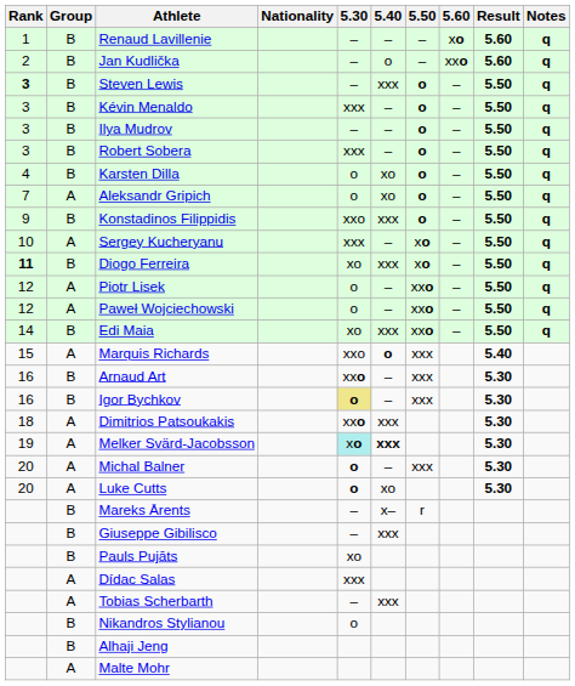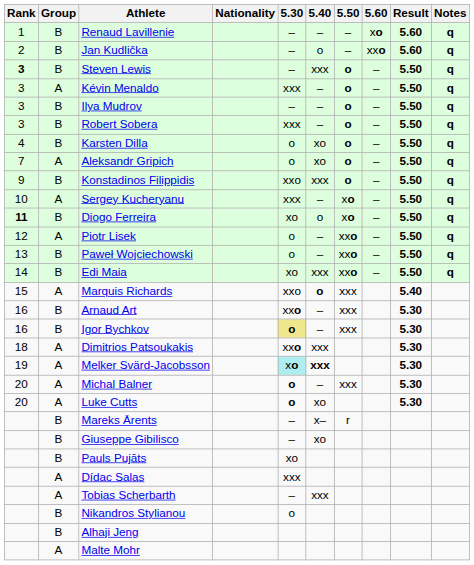 <table class="wikitable sortable" style="text-align:center">
 <tr>
 <th>Rank</th>
 <th>Group</th>
 <th>Athlete</th>
 <th>Nationality</th>
 <th>5.30</th>
 <th>5.40</th>
 <th>5.50</th>
 <th>5.60</th>
 <th>Result</th>
 <th>Notes</th>
 </tr>
 <tr bgcolor=ddffdd>
 <td>1</td>
 <td>B</td>
 <td align="left"><a href='#'>Renaud Lavillenie</a></td>
 <td align=left></td>
 <td>–</td>
 <td>–</td>
 <td>–</td>
 <td>x<strong>o</strong></td>
 <td><strong>5.60</strong></td>
 <td><strong>q</strong></td>
 </tr>
 <tr bgcolor=ddffdd>
 <td>2</td>
 <td>B</td>
 <td align="left"><a href='#'>Jan Kudlička</a></td>
 <td align=left></td>
 <td>–</td>
 <td>o</td>
 <td>–</td>
 <td>xx<strong>o</strong></td>
 <td><strong>5.60</strong></td>
 <td><strong>q</strong></td>
 </tr>
 <tr bgcolor=ddffdd>
 <td><strong>3</strong></td>
 <td>B</td>
 <td align="left"><a href='#'>Steven Lewis</a></td>
 <td align=left></td>
 <td>–</td>
 <td>xxx</td>
 <td><strong>o</strong></td>
 <td>–</td>
 <td><strong>5.50</strong></td>
 <td><strong>q</strong></td>
 </tr>
 <tr bgcolor=ddffdd>
 <td>3</td>
-<td>B</td>
+<td>A</td>
 <td align="left"><a href='#'>Kévin Menaldo</a></td>
 <td align=left></td>
 <td>xxx</td>
 <td>–</td>
 <td><strong>o</strong></td>
 <td>–</td>
 <td><strong>5.50</strong></td>
 <td><strong>q</strong></td>
 </tr>
 <tr bgcolor=ddffdd>
 <td>3</td>
 <td>B</td>
 <td align="left"><a href='#'>Ilya Mudrov</a></td>
 <td align=left></td>
 <td>–</td>
 <td>–</td>
 <td><strong>o</strong></td>
 <td>–</td>
 <td><strong>5.50</strong></td>
 <td><strong>q</strong></td>
 </tr>
 <tr bgcolor=ddffdd>
 <td>3</td>
 <td>B</td>
 <td align="left"><a href='#'>Robert Sobera</a></td>
 <td align=left></td>
 <td>xxx</td>
 <td>–</td>
 <td><strong>o</strong></td>
 <td>–</td>
 <td><strong>5.50</strong></td>
 <td><strong>q</strong></td>
 </tr>
 <tr bgcolor=ddffdd>
 <td>4</td>
 <td>B</td>
 <td align="left"><a href='#'>Karsten Dilla</a></td>
 <td align=left></td>
 <td>o</td>
 <td>xo</td>
 <td><strong>o</strong></td>
 <td>–</td>
 <td><strong>5.50</strong></td>
 <td><strong>q</strong></td>
 </tr>
 <tr bgcolor=ddffdd>
 <td>7</td>
 <td>A</td>
 <td align="left"><a href='#'>Aleksandr Gripich</a></td>
 <td align=left></td>
 <td>o</td>
 <td>xo</td>
 <td><strong>o</strong></td>
 <td>–</td>
 <td><strong>5.50</strong></td>
 <td><strong>q</strong></td>
 </tr>
 <tr bgcolor=ddffdd>
 <td>9</td>
 <td>B</td>
 <td align="left"><a href='#'>Konstadinos Filippidis</a></td>
 <td align=left></td>
 <td>xxo</td>
 <td>xxx</td>
 <td><strong>o</strong></td>
 <td>–</td>
 <td><strong>5.50</strong></td>
 <td><strong>q</strong></td>
 </tr>
 <tr bgcolor=ddffdd>
 <td>10</td>
 <td>A</td>
 <td align="left"><a href='#'>Sergey Kucheryanu</a></td>
 <td align=left></td>
 <td>xxx</td>
 <td>–</td>
 <td>x<strong>o</strong></td>
 <td>–</td>
 <td><strong>5.50</strong></td>
 <td><strong>q</strong></td>
 </tr>
 <tr bgcolor=ddffdd>
 <td><strong>11</strong></td>
 <td>B</td>
 <td align="left"><a href='#'>Diogo Ferreira</a></td>
 <td align=left></td>
 <td>xo</td>
-<td>xxx</td>
+<td>o</td>
 <td>x<strong>o</strong></td>
 <td>–</td>
 <td><strong>5.50</strong></td>
 <td><strong>q</strong></td>
 </tr>
 <tr bgcolor=ddffdd>
 <td>12</td>
 <td>A</td>
 <td align="left"><a href='#'>Piotr Lisek</a></td>
 <td align=left></td>
 <td>o</td>
 <td>–</td>
 <td>xx<strong>o</strong></td>
 <td>–</td>
 <td><strong>5.50</strong></td>
 <td><strong>q</strong></td>
 </tr>
 <tr bgcolor=ddffdd>
-<td>12</td>
-<td>A</td>
+<td>13</td>
+<td>B</td>
 <td align="left"><a href='#'>Paweł Wojciechowski</a></td>
 <td align=left></td>
 <td>o</td>
 <td>–</td>
 <td>xx<strong>o</strong></td>
 <td>–</td>
 <td><strong>5.50</strong></td>
 <td><strong>q</strong></td>
 </tr>
 <tr bgcolor=ddffdd>
 <td>14</td>
 <td>B</td>
 <td align="left"><a href='#'>Edi Maia</a></td>
 <td align=left></td>
 <td>xo</td>
 <td>xxx</td>
 <td>xx<strong>o</strong></td>
 <td>–</td>
 <td><strong>5.50</strong></td>
 <td><strong>q</strong></td>
 </tr>
 <tr>
 <td>15</td>
 <td>A</td>
 <td align="left"><a href='#'>Marquis Richards</a></td>
 <td align=left></td>
 <td>xxo</td>
 <td><strong>o</strong></td>
 <td>xxx</td>
 <td></td>
 <td><strong>5.40</strong></td>
 <td></td>
 </tr>
 <tr>
 <td>16</td>
 <td>B</td>
 <td align="left"><a href='#'>Arnaud Art</a></td>
 <td align=left></td>
 <td>xx<strong>o</strong></td>
 <td>–</td>
 <td>xxx</td>
 <td></td>
 <td><strong>5.30</strong></td>
 <td></td>
 </tr>
 <tr>
 <td>16</td>
 <td>B</td>
 <td align="left"><a href='#'>Igor Bychkov</a></td>
 <td align=left></td>
 <td style="background: khaki;"><strong>o</strong></td>
 <td>–</td>
 <td>xxx</td>
 <td></td>
 <td><strong>5.30</strong></td>
 <td></td>
 </tr>
 <tr>
 <td>18</td>
 <td>A</td>
 <td align="left"><a href='#'>Dimitrios Patsoukakis</a></td>
 <td align=left></td>
 <td>xx<strong>o</strong></td>
 <td>xxx</td>
 <td></td>
 <td></td>
 <td><strong>5.30</strong></td>
 <td></td>
 </tr>
 <tr>
 <td>19</td>
 <td>A</td>
 <td align="left"><a href='#'>Melker Svärd-Jacobsson</a></td>
 <td align=left></td>
 <td style="background: paleturquoise;">x<strong>o</strong></td>
 <td><strong>xxx</strong></td>
 <td></td>
 <td></td>
 <td><strong>5.30</strong></td>
 <td></td>
 </tr>
 <tr>
 <td>20</td>
 <td>A</td>
 <td align="left"><a href='#'>Michal Balner</a></td>
 <td align=left></td>
 <td><strong>o</strong></td>
 <td>–</td>
 <td>xxx</td>
 <td></td>
 <td><strong>5.30</strong></td>
 <td></td>
 </tr>
 <tr>
 <td>20</td>
 <td>A</td>
 <td align="left"><a href='#'>Luke Cutts</a></td>
 <td align=left></td>
 <td><strong>o</strong></td>
 <td>xo</td>
 <td></td>
 <td></td>
 <td><strong>5.30</strong></td>
 <td></td>
 </tr>
 <tr>
 <td></td>
 <td>B</td>
 <td align="left"><a href='#'>Mareks Ārents</a></td>
 <td align=left></td>
 <td>–</td>
 <td>x–</td>
 <td>r</td>
 <td></td>
 <td><strong></strong></td>
 <td></td>
 </tr>
 <tr>
 <td></td>
 <td>B</td>
 <td align="left"><a href='#'>Giuseppe Gibilisco</a></td>
 <td align=left></td>
 <td>–</td>
-<td>xxx</td>
+<td>xo</td>
 <td></td>
 <td></td>
 <td><strong></strong></td>
 <td></td>
 </tr>
 <tr>
 <td></td>
 <td>B</td>
 <td align="left"><a href='#'>Pauls Pujāts</a></td>
 <td align=left></td>
 <td>xo</td>
 <td></td>
 <td></td>
 <td></td>
 <td><strong></strong></td>
 <td></td>
 </tr>
 <tr>
 <td></td>
 <td>A</td>
 <td align="left"><a href='#'>Dídac Salas</a></td>
 <td align=left></td>
 <td>xxx</td>
 <td></td>
 <td></td>
 <td></td>
 <td><strong></strong></td>
 <td></td>
 </tr>
 <tr>
 <td></td>
 <td>A</td>
 <td align="left"><a href='#'>Tobias Scherbarth</a></td>
 <td align=left></td>
 <td>–</td>
 <td>xxx</td>
 <td></td>
 <td></td>
 <td><strong></strong></td>
 <td></td>
 </tr>
 <tr>
 <td></td>
 <td>B</td>
 <td align="left"><a href='#'>Nikandros Stylianou</a></td>
 <td align=left></td>
 <td>o</td>
 <td></td>
 <td></td>
 <td></td>
 <td><strong></strong></td>
 <td></td>
 </tr>
 <tr>
 <td></td>
 <td>B</td>
 <td align="left"><a href='#'>Alhaji Jeng</a></td>
 <td align=left></td>
 <td></td>
 <td></td>
 <td></td>
 <td></td>
 <td><strong></strong></td>
 <td></td>
 </tr>
 <tr>
 <td></td>
 <td>A</td>
 <td align="left"><a href='#'>Malte Mohr</a></td>
 <td align=left></td>
 <td></td>
 <td></td>
 <td></td>
 <td></td>
 <td><strong></strong></td>
 <td></td>
 </tr>
 </table>
